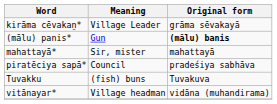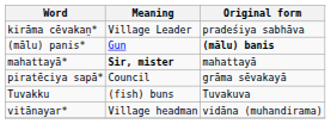 <table class="wikitable">
 <tr>
 <th>Word</th>
 <th>Meaning</th>
 <th>Original form</th>
 </tr>
 <tr>
 <td>kirāma cēvakaṉ*</td>
 <td>Village Leader</td>
-<td>grāma sēvakayā</td>
+<td>pradeśiya sabhāva</td>
 </tr>
 <tr>
 <td>(mālu) panis*</td>
 <td><a href='#'>Gun</a></td>
 <td><strong>(mālu) banis</strong></td>
 </tr>
 <tr>
 <td>mahattayā*</td>
-<td>Sir, mister</td>
+<td><strong>Sir, mister</strong></td>
 <td>mahattayā</td>
 </tr>
 <tr>
 <td>piratēciya sapā*</td>
 <td>Council</td>
-<td>pradeśiya sabhāva</td>
+<td>grāma sēvakayā</td>
 </tr>
 <tr>
 <td>Tuvakku</td>
 <td>(fish) buns</td>
 <td>Tuvakuva</td>
 </tr>
 <tr>
 <td>vitānayar*</td>
 <td>Village headman</td>
 <td>vidāna (muhandirama)</td>
 </tr>
 <tr>
 </tr>
 </table>
